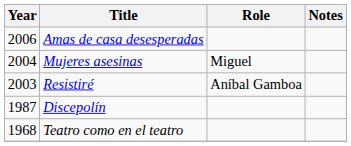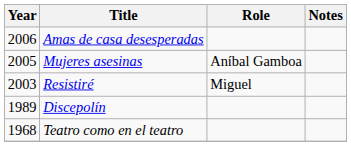 <table class="wikitable sortable">
 <tr>
 <th>Year</th>
 <th>Title</th>
 <th>Role</th>
 <th class="unsortable">Notes</th>
 </tr>
 <tr>
 <td>2006</td>
 <td><em><a href='#'>Amas de casa desesperadas</a></em></td>
 <td></td>
 <td></td>
 </tr>
 <tr>
-<td>2004</td>
+<td>2005</td>
 <td><em><a href='#'>Mujeres asesinas</a></em></td>
-<td>Miguel</td>
+<td>Aníbal Gamboa</td>
 <td></td>
 </tr>
 <tr>
 <td>2003</td>
 <td><em><a href='#'>Resistiré</a></em></td>
-<td>Aníbal Gamboa</td>
+<td>Miguel</td>
 <td></td>
 </tr>
 <tr>
-<td>1987</td>
+<td>1989</td>
 <td><em><a href='#'>Discepolín</a></em></td>
 <td></td>
 <td></td>
 </tr>
 <tr>
 <td>1968</td>
 <td><em>Teatro como en el teatro</em></td>
 <td></td>
 <td></td>
 </tr>
 <tr>
 </tr>
 </table>
